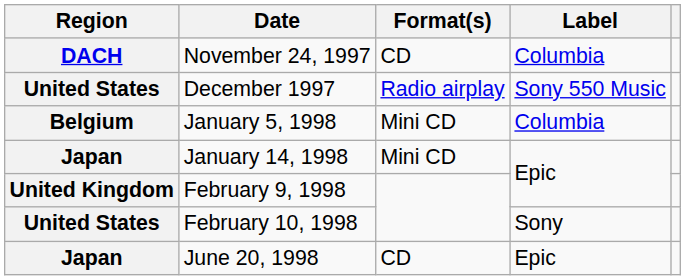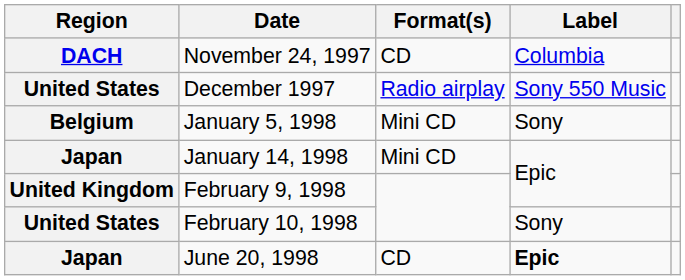 <table class="wikitable plainrowheaders">
 <tr>
 <th scope="col">Region</th>
 <th scope="col">Date</th>
 <th scope="col">Format(s)</th>
 <th scope="col">Label</th>
 <th scope="col"></th>
 </tr>
 <tr>
 <th scope="row"><a href='#'>DACH</a></th>
 <td>November 24, 1997</td>
 <td>CD</td>
 <td><a href='#'>Columbia</a></td>
 <td></td>
 </tr>
 <tr>
 <th scope="row">United States</th>
 <td>December 1997</td>
 <td><a href='#'>Radio airplay</a></td>
 <td><a href='#'>Sony 550 Music</a></td>
 <td></td>
 </tr>
 <tr>
 <th scope="row">Belgium</th>
 <td>January 5, 1998</td>
 <td>Mini CD</td>
-<td><a href='#'>Columbia</a></td>
+<td>Sony</td>
 <td></td>
 </tr>
 <tr>
 <th scope="row">Japan</th>
 <td>January 14, 1998</td>
 <td>Mini CD</td>
 <td rowspan="2">Epic</td>
 <td></td>
 </tr>
 <tr>
 <th scope="row">United Kingdom</th>
 <td>February 9, 1998</td>
 <td rowspan="2"></td>
 <td></td>
 </tr>
 <tr>
 <th scope="row">United States</th>
 <td>February 10, 1998</td>
 <td>Sony</td>
 <td></td>
 </tr>
 <tr>
 <th scope="row">Japan</th>
 <td>June 20, 1998</td>
 <td>CD</td>
-<td>Epic</td>
+<td><strong>Epic</strong></td>
 <td></td>
 </tr>
 </table>
